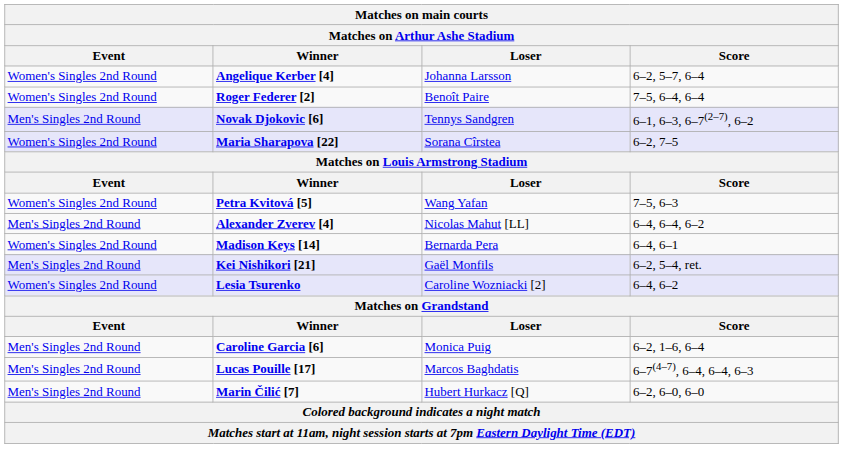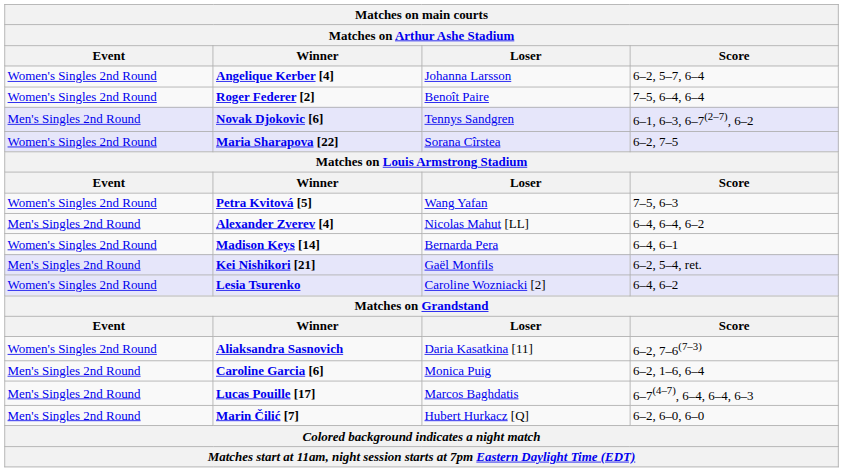 <table class="wikitable" style="margin:auto;">
 <tr>
 <th colspan="4" style="white-space:nowrap;">Matches on main courts</th>
 </tr>
 <tr>
 <th colspan="4"><strong>Matches on <a href='#'>Arthur Ashe Stadium</a></strong></th>
 </tr>
 <tr>
 <th width=250>Event</th>
 <th width=250>Winner</th>
 <th width=250>Loser</th>
 <th width=250>Score</th>
 </tr>
 <tr>
 <td><a href='#'>Women's Singles 2nd Round</a></td>
 <td> <strong><a href='#'>Angelique Kerber</a> [4]</strong></td>
 <td> <a href='#'>Johanna Larsson</a></td>
 <td>6–2, 5–7, 6–4</td>
 </tr>
 <tr>
 <td><a href='#'>Women's Singles 2nd Round</a></td>
 <td> <strong><a href='#'>Roger Federer</a> [2]</strong></td>
 <td> <a href='#'>Benoît Paire</a></td>
 <td>7–5, 6–4, 6–4</td>
 </tr>
 <tr bgcolor="lavender">
 <td><a href='#'>Men's Singles 2nd Round</a></td>
 <td> <strong><a href='#'>Novak Djokovic</a> [6]</strong></td>
 <td> <a href='#'>Tennys Sandgren</a></td>
 <td>6–1, 6–3, 6–7<sup>(2–7)</sup>, 6–2</td>
 </tr>
 <tr bgcolor="lavender">
 <td><a href='#'>Women's Singles 2nd Round</a></td>
 <td> <strong><a href='#'>Maria Sharapova</a> [22]</strong></td>
 <td> <a href='#'>Sorana Cîrstea</a></td>
 <td>6–2, 7–5</td>
 </tr>
 <tr>
 <th colspan="4"><strong>Matches on <a href='#'>Louis Armstrong Stadium</a></strong></th>
 </tr>
 <tr>
 <th width=250>Event</th>
 <th width=250>Winner</th>
 <th width=250>Loser</th>
 <th width=250>Score</th>
 </tr>
 <tr>
 <td><a href='#'>Women's Singles 2nd Round</a></td>
 <td> <strong><a href='#'>Petra Kvitová</a> [5]</strong></td>
 <td> <a href='#'>Wang Yafan</a></td>
 <td>7–5, 6–3</td>
 </tr>
 <tr>
 <td><a href='#'>Men's Singles 2nd Round</a></td>
 <td> <strong><a href='#'>Alexander Zverev</a> [4]</strong></td>
 <td> <a href='#'>Nicolas Mahut</a> [LL]</td>
 <td>6–4, 6–4, 6–2</td>
 </tr>
 <tr>
 <td><a href='#'>Women's Singles 2nd Round</a></td>
 <td> <strong><a href='#'>Madison Keys</a> [14]</strong></td>
 <td> <a href='#'>Bernarda Pera</a></td>
 <td>6–4, 6–1</td>
 </tr>
 <tr bgcolor="lavender">
 <td><a href='#'>Men's Singles 2nd Round</a></td>
 <td> <strong><a href='#'>Kei Nishikori</a> [21]</strong></td>
 <td> <a href='#'>Gaël Monfils</a></td>
 <td>6–2, 5–4, ret.</td>
 </tr>
 <tr bgcolor="lavender">
 <td><a href='#'>Women's Singles 2nd Round</a></td>
 <td> <strong><a href='#'>Lesia Tsurenko</a></strong></td>
 <td> <a href='#'>Caroline Wozniacki</a> [2]</td>
 <td>6–4, 6–2</td>
 </tr>
 <tr>
 <th colspan="4"><strong>Matches on <a href='#'>Grandstand</a></strong></th>
 </tr>
 <tr>
 <th width=250>Event</th>
 <th width=250>Winner</th>
 <th width=250>Loser</th>
 <th width=250>Score</th>
 </tr>
 <tr>
+<td><a href='#'>Women's Singles 2nd Round</a></td>
+<td> <strong><a href='#'>Aliaksandra Sasnovich</a></strong></td>
+<td> <a href='#'>Daria Kasatkina</a> [11]</td>
+<td>6–2, 7–6<sup>(7–3)</sup></td>
+</tr>
+<tr>
 <td><a href='#'>Men's Singles 2nd Round</a></td>
 <td> <strong><a href='#'>Caroline Garcia</a> [6]</strong></td>
 <td> <a href='#'>Monica Puig</a></td>
 <td>6–2, 1–6, 6–4</td>
 </tr>
 <tr>
 <td><a href='#'>Men's Singles 2nd Round</a></td>
 <td> <strong><a href='#'>Lucas Pouille</a> [17]</strong></td>
 <td> <a href='#'>Marcos Baghdatis</a></td>
 <td>6–7<sup>(4–7)</sup>, 6–4, 6–4, 6–3</td>
 </tr>
 <tr>
 <td><a href='#'>Men's Singles 2nd Round</a></td>
 <td> <strong><a href='#'>Marin Čilić</a> [7]</strong></td>
 <td> <a href='#'>Hubert Hurkacz</a> [Q]</td>
 <td>6–2, 6–0, 6–0</td>
 </tr>
 <tr>
 <th colspan=4><em>Colored background indicates a night match</em></th>
 </tr>
 <tr>
 <th colspan=4><em>Matches start at 11am, night session starts at 7pm <a href='#'>Eastern Daylight Time (EDT)</a></em></th>
 </tr>
 </table>
